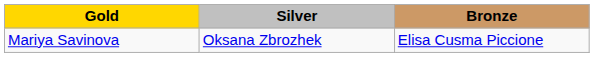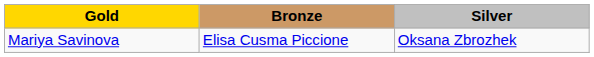 <table class="wikitable" style="text-align:left">
 <tr align="center">
 <td width=200 bgcolor=gold><strong>Gold</strong></td>
+<td width=200 bgcolor=CC9966><strong>Bronze</strong></td>
 <td width=200 bgcolor=silver><strong>Silver</strong></td>
-<td width=200 bgcolor=CC9966><strong>Bronze</strong></td>
 </tr>
 <tr>
 <td><a href='#'>Mariya Savinova</a><br><em></em></td>
+<td><a href='#'>Elisa Cusma Piccione</a><br><em></em></td>
 <td><a href='#'>Oksana Zbrozhek</a><br><em></em></td>
-<td><a href='#'>Elisa Cusma Piccione</a><br><em></em></td>
 </tr>
 </table>
